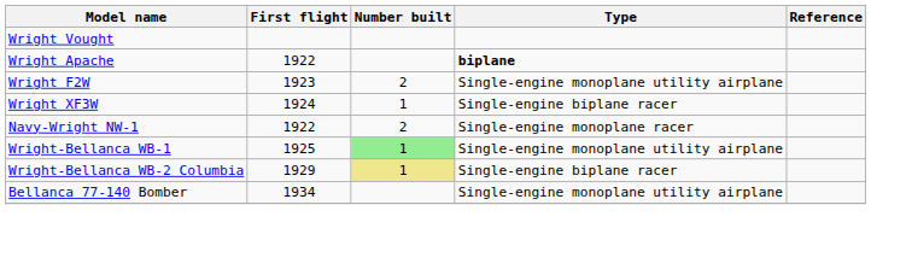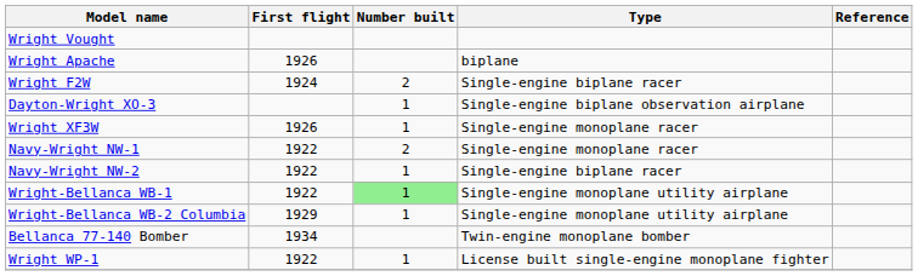 <table class="wikitable sortable">
 <tr>
 <th>Model name</th>
 <th>First flight</th>
 <th>Number built</th>
 <th>Type</th>
 <th>Reference</th>
 </tr>
 <tr>
 <td><a href='#'>Wright Vought</a></td>
 <td></td>
 <td></td>
 <td></td>
 <td></td>
 </tr>
 <tr>
 <td><a href='#'>Wright Apache</a></td>
-<td align=center>1922</td>
+<td align=center>1926</td>
 <td align=center></td>
-<td><strong>biplane</strong></td>
+<td>biplane</td>
 <td></td>
 </tr>
 <tr>
 <td align=left><a href='#'>Wright F2W</a></td>
-<td align=center>1923</td>
+<td align=center>1924</td>
 <td align=center>2</td>
-<td align=left>Single-engine monoplane utility airplane</td>
+<td align=left>Single-engine biplane racer</td>
+<td></td>
+</tr>
+<tr>
+<td align=left><a href='#'>Dayton-Wright XO-3</a></td>
+<td align=center></td>
+<td align=center>1</td>
+<td align=left>Single-engine biplane observation airplane</td>
 <td></td>
 </tr>
 <tr>
 <td align=left><a href='#'>Wright XF3W</a></td>
-<td align=center>1924</td>
+<td align=center>1926</td>
 <td align=center>1</td>
-<td align=left>Single-engine biplane racer</td>
+<td align=left>Single-engine monoplane racer</td>
 <td></td>
 </tr>
 <tr>
 <td align=left><a href='#'>Navy-Wright NW-1</a></td>
 <td align=center>1922</td>
 <td align=center>2</td>
 <td align=left>Single-engine monoplane racer</td>
 <td></td>
 </tr>
 <tr>
+<td align=left><a href='#'>Navy-Wright NW-2</a></td>
+<td align=center>1922</td>
+<td align=center>1</td>
+<td align=left>Single-engine biplane racer</td>
+<td></td>
+</tr>
+<tr>
 <td align=left><a href='#'>Wright-Bellanca WB-1</a></td>
-<td align=center>1925</td>
+<td align=center>1922</td>
 <td align=center style="background: lightgreen;">1</td>
 <td align=left>Single-engine monoplane utility airplane</td>
 <td></td>
 </tr>
 <tr>
 <td align=left><a href='#'>Wright-Bellanca WB-2 Columbia</a></td>
 <td align=center>1929</td>
-<td align=center style="background: khaki;">1</td>
-<td align=left>Single-engine biplane racer</td>
+<td align=center>1</td>
+<td align=left>Single-engine monoplane utility airplane</td>
 <td></td>
 </tr>
 <tr>
 <td align=left><a href='#'>Bellanca 77-140</a> Bomber</td>
 <td align=center>1934</td>
 <td align=center></td>
-<td align=left>Single-engine monoplane utility airplane</td>
+<td align=left>Twin-engine monoplane bomber</td>
+<td></td>
+</tr>
+<tr>
+<td align=left><a href='#'>Wright WP-1</a></td>
+<td align=center>1922</td>
+<td align=center>1</td>
+<td align=left>License built single-engine monoplane fighter</td>
 <td></td>
 </tr>
 <tr>
 </tr>
 </table>
